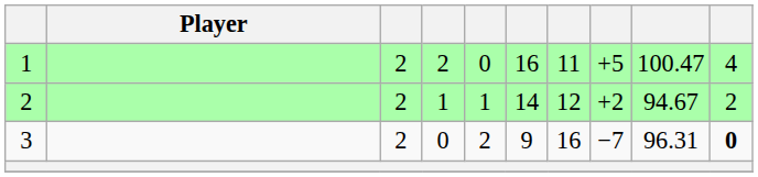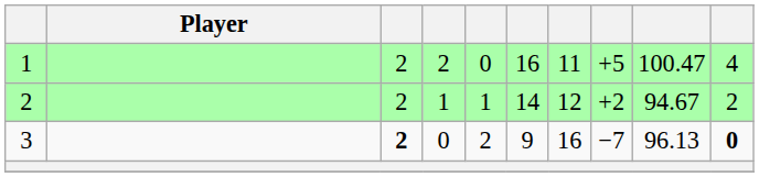 <table class="wikitable sortable" style="text-align: center;">
 <tr>
 <th width=20 scope=col></th>
 <th width=210 scope=col>Player</th>
 <th width=20 scope=col></th>
 <th width=20 scope=col></th>
 <th width=20 scope=col></th>
 <th width=20 scope=col></th>
 <th width=20 scope=col></th>
 <th width=20 scope=col></th>
 <th width=20 scope=col></th>
 <th width=20 scope=col></th>
 </tr>
 <tr style="background:#aaffaa;">
 <td>1</td>
 <td style="text-align:left;"></td>
 <td>2</td>
 <td>2</td>
 <td>0</td>
 <td>16</td>
 <td>11</td>
 <td>+5</td>
 <td>100.47</td>
 <td>4</td>
 </tr>
 <tr style="background:#aaffaa;">
 <td>2</td>
 <td style="text-align:left;"></td>
 <td>2</td>
 <td>1</td>
 <td>1</td>
 <td>14</td>
 <td>12</td>
 <td>+2</td>
 <td>94.67</td>
 <td>2</td>
 </tr>
 <tr>
 <td>3</td>
 <td style="text-align:left;"></td>
-<td>2</td>
+<td><strong>2</strong></td>
 <td>0</td>
 <td>2</td>
 <td>9</td>
 <td>16</td>
 <td>−7</td>
-<td>96.31</td>
+<td>96.13</td>
 <td><strong>0</strong></td>
 </tr>
 <tr>
 <th colspan="10"></th>
 </tr>
 <tr>
 </tr>
 </table>
